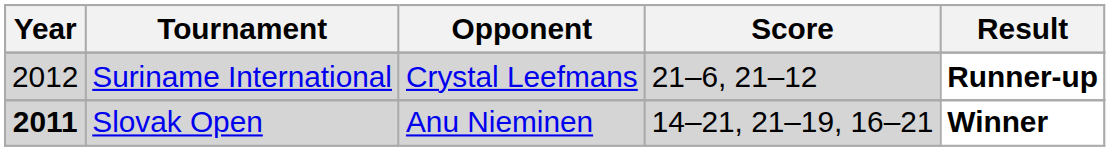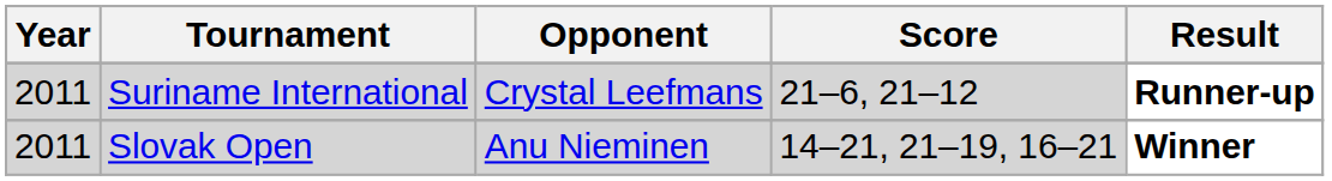 <table class="sortable wikitable" style="font-size: 90%;">
 <tr>
 <th>Year</th>
 <th>Tournament</th>
 <th>Opponent</th>
 <th>Score</th>
 <th>Result</th>
 </tr>
 <tr>
 </tr>
 <tr style="background:#D5D5D5">
-<td align="center">2012</td>
+<td align="center">2011</td>
 <td align="left"><a href='#'>Suriname International</a></td>
 <td align="left"> <a href='#'>Crystal Leefmans</a></td>
 <td align="left">21–6, 21–12</td>
 <td style="text-align:left; background:white"> <strong>Runner-up</strong></td>
 </tr>
 <tr>
 </tr>
 <tr style="background:#D5D5D5">
-<td align="center"><strong>2011</strong></td>
+<td align="center">2011</td>
 <td align="left"><a href='#'>Slovak Open</a></td>
 <td align="left"> <a href='#'>Anu Nieminen</a></td>
 <td align="left">14–21, 21–19, 16–21</td>
 <td style="text-align:left; background:white"> <strong>Winner</strong></td>
 </tr>
 </table>
